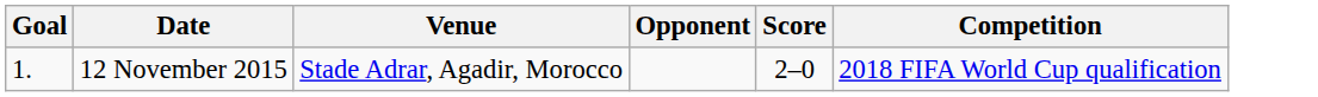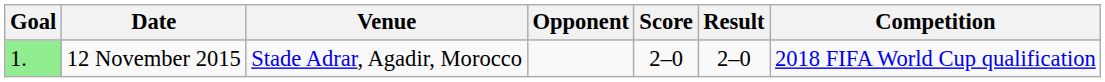 <table class="wikitable plainrowheaders">
 <tr>
 <th>Goal</th>
 <th>Date</th>
 <th>Venue</th>
 <th>Opponent</th>
 <th>Score</th>
+<th>Result</th>
 <th>Competition</th>
 </tr>
 <tr>
-<td>1.</td>
+<td style="background: lightgreen;">1.</td>
 <td>12 November 2015</td>
 <td><a href='#'>Stade Adrar</a>, Agadir, Morocco</td>
 <td></td>
 <td align=center>2–0</td>
+<td align=center>2–0</td>
 <td><a href='#'>2018 FIFA World Cup qualification</a></td>
 </tr>
 </table>
